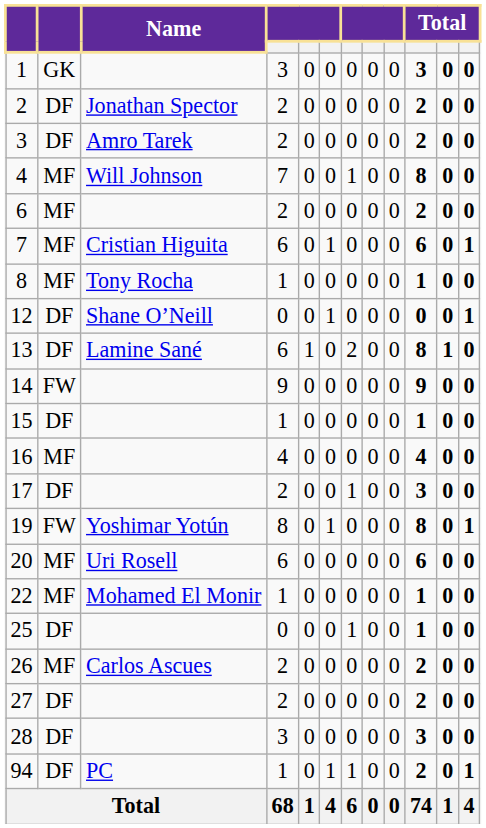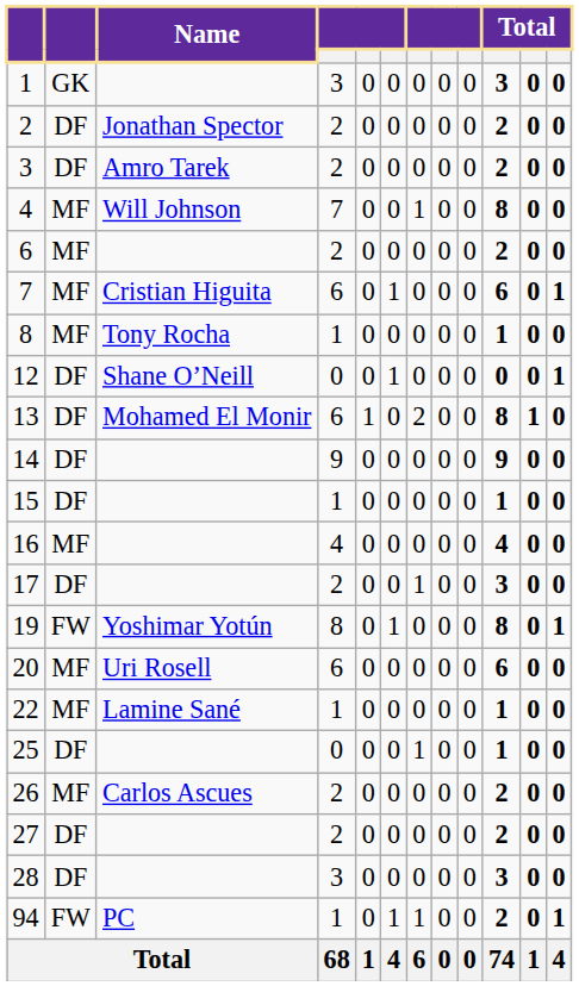 <table class="wikitable sortable" style="text-align:center;">
 <tr>
 <th rowspan="2" style="background:#5E299A; color:white; border:2px solid #F8E196;"></th>
 <th rowspan="2" style="background:#5E299A; color:white; border:2px solid #F8E196;"></th>
 <th rowspan="2" style="background:#5E299A; color:white; border:2px solid #F8E196;">Name</th>
 <th colspan="3" style="background:#5E299A; color:white; border:2px solid #F8E196;"></th>
 <th colspan="3" style="background:#5E299A; color:white; border:2px solid #F8E196;"></th>
 <th colspan="3" style="background:#5E299A; color:white; border:2px solid #F8E196;">Total</th>
 </tr>
 <tr>
 <th></th>
 <th></th>
 <th></th>
 <th></th>
 <th></th>
 <th></th>
 <th></th>
 <th></th>
 <th></th>
 </tr>
 <tr>
 <td>1</td>
 <td>GK</td>
 <td align="left"> </td>
 <td>3</td>
 <td>0</td>
 <td>0</td>
 <td>0</td>
 <td>0</td>
 <td>0</td>
 <td><strong>3</strong></td>
 <td><strong>0</strong></td>
 <td><strong>0</strong></td>
 </tr>
 <tr>
 <td>2</td>
 <td>DF</td>
 <td align="left"> <a href='#'>Jonathan Spector</a></td>
 <td>2</td>
 <td>0</td>
 <td>0</td>
 <td>0</td>
 <td>0</td>
 <td>0</td>
 <td><strong>2</strong></td>
 <td><strong>0</strong></td>
 <td><strong>0</strong></td>
 </tr>
 <tr>
 <td>3</td>
 <td>DF</td>
 <td align="left"> <a href='#'>Amro Tarek</a></td>
 <td>2</td>
 <td>0</td>
 <td>0</td>
 <td>0</td>
 <td>0</td>
 <td>0</td>
 <td><strong>2</strong></td>
 <td><strong>0</strong></td>
 <td><strong>0</strong></td>
 </tr>
 <tr>
 <td>4</td>
 <td>MF</td>
 <td align="left"> <a href='#'>Will Johnson</a></td>
 <td>7</td>
 <td>0</td>
 <td>0</td>
 <td>1</td>
 <td>0</td>
 <td>0</td>
 <td><strong>8</strong></td>
 <td><strong>0</strong></td>
 <td><strong>0</strong></td>
 </tr>
 <tr>
 <td>6</td>
 <td>MF</td>
 <td align="left"> </td>
 <td>2</td>
 <td>0</td>
 <td>0</td>
 <td>0</td>
 <td>0</td>
 <td>0</td>
 <td><strong>2</strong></td>
 <td><strong>0</strong></td>
 <td><strong>0</strong></td>
 </tr>
 <tr>
 <td>7</td>
 <td>MF</td>
 <td align="left"> <a href='#'>Cristian Higuita</a></td>
 <td>6</td>
 <td>0</td>
 <td>1</td>
 <td>0</td>
 <td>0</td>
 <td>0</td>
 <td><strong>6</strong></td>
 <td><strong>0</strong></td>
 <td><strong>1</strong></td>
 </tr>
 <tr>
 <td>8</td>
 <td>MF</td>
 <td align="left"> <a href='#'>Tony Rocha</a></td>
 <td>1</td>
 <td>0</td>
 <td>0</td>
 <td>0</td>
 <td>0</td>
 <td>0</td>
 <td><strong>1</strong></td>
 <td><strong>0</strong></td>
 <td><strong>0</strong></td>
 </tr>
 <tr>
 <td>12</td>
 <td>DF</td>
 <td align="left"> <a href='#'>Shane O’Neill</a></td>
 <td>0</td>
 <td>0</td>
 <td>1</td>
 <td>0</td>
 <td>0</td>
 <td>0</td>
 <td><strong>0</strong></td>
 <td><strong>0</strong></td>
 <td><strong>1</strong></td>
 </tr>
 <tr>
 <td>13</td>
 <td>DF</td>
-<td align="left"> <a href='#'>Lamine Sané</a></td>
+<td align="left"> <a href='#'>Mohamed El Monir</a></td>
 <td>6</td>
 <td>1</td>
 <td>0</td>
 <td>2</td>
 <td>0</td>
 <td>0</td>
 <td><strong>8</strong></td>
 <td><strong>1</strong></td>
 <td><strong>0</strong></td>
 </tr>
 <tr>
 <td>14</td>
-<td>FW</td>
+<td>DF</td>
 <td align="left"> </td>
 <td>9</td>
 <td>0</td>
 <td>0</td>
 <td>0</td>
 <td>0</td>
 <td>0</td>
 <td><strong>9</strong></td>
 <td><strong>0</strong></td>
 <td><strong>0</strong></td>
 </tr>
 <tr>
 <td>15</td>
 <td>DF</td>
 <td align="left"> </td>
 <td>1</td>
 <td>0</td>
 <td>0</td>
 <td>0</td>
 <td>0</td>
 <td>0</td>
 <td><strong>1</strong></td>
 <td><strong>0</strong></td>
 <td><strong>0</strong></td>
 </tr>
 <tr>
 <td>16</td>
 <td>MF</td>
 <td align="left"> </td>
 <td>4</td>
 <td>0</td>
 <td>0</td>
 <td>0</td>
 <td>0</td>
 <td>0</td>
 <td><strong>4</strong></td>
 <td><strong>0</strong></td>
 <td><strong>0</strong></td>
 </tr>
 <tr>
 <td>17</td>
 <td>DF</td>
 <td align="left"> </td>
 <td>2</td>
 <td>0</td>
 <td>0</td>
 <td>1</td>
 <td>0</td>
 <td>0</td>
 <td><strong>3</strong></td>
 <td><strong>0</strong></td>
 <td><strong>0</strong></td>
 </tr>
 <tr>
 <td>19</td>
 <td>FW</td>
 <td align="left"> <a href='#'>Yoshimar Yotún</a></td>
 <td>8</td>
 <td>0</td>
 <td>1</td>
 <td>0</td>
 <td>0</td>
 <td>0</td>
 <td><strong>8</strong></td>
 <td><strong>0</strong></td>
 <td><strong>1</strong></td>
 </tr>
 <tr>
 <td>20</td>
 <td>MF</td>
 <td align="left"> <a href='#'>Uri Rosell</a></td>
 <td>6</td>
 <td>0</td>
 <td>0</td>
 <td>0</td>
 <td>0</td>
 <td>0</td>
 <td><strong>6</strong></td>
 <td><strong>0</strong></td>
 <td><strong>0</strong></td>
 </tr>
 <tr>
 <td>22</td>
 <td>MF</td>
-<td align="left"> <a href='#'>Mohamed El Monir</a></td>
+<td align="left"> <a href='#'>Lamine Sané</a></td>
 <td>1</td>
 <td>0</td>
 <td>0</td>
 <td>0</td>
 <td>0</td>
 <td>0</td>
 <td><strong>1</strong></td>
 <td><strong>0</strong></td>
 <td><strong>0</strong></td>
 </tr>
 <tr>
 <td>25</td>
 <td>DF</td>
 <td align="left"> </td>
 <td>0</td>
 <td>0</td>
 <td>0</td>
 <td>1</td>
 <td>0</td>
 <td>0</td>
 <td><strong>1</strong></td>
 <td><strong>0</strong></td>
 <td><strong>0</strong></td>
 </tr>
 <tr>
 <td>26</td>
 <td>MF</td>
 <td align="left"> <a href='#'>Carlos Ascues</a></td>
 <td>2</td>
 <td>0</td>
 <td>0</td>
 <td>0</td>
 <td>0</td>
 <td>0</td>
 <td><strong>2</strong></td>
 <td><strong>0</strong></td>
 <td><strong>0</strong></td>
 </tr>
 <tr>
 <td>27</td>
 <td>DF</td>
 <td align="left"> </td>
 <td>2</td>
 <td>0</td>
 <td>0</td>
 <td>0</td>
 <td>0</td>
 <td>0</td>
 <td><strong>2</strong></td>
 <td><strong>0</strong></td>
 <td><strong>0</strong></td>
 </tr>
 <tr>
 <td>28</td>
 <td>DF</td>
 <td align="left"> </td>
 <td>3</td>
 <td>0</td>
 <td>0</td>
 <td>0</td>
 <td>0</td>
 <td>0</td>
 <td><strong>3</strong></td>
 <td><strong>0</strong></td>
 <td><strong>0</strong></td>
 </tr>
 <tr>
 <td>94</td>
-<td>DF</td>
+<td>FW</td>
 <td align="left"> <a href='#'>PC</a></td>
 <td>1</td>
 <td>0</td>
 <td>1</td>
 <td>1</td>
 <td>0</td>
 <td>0</td>
 <td><strong>2</strong></td>
 <td><strong>0</strong></td>
 <td><strong>1</strong></td>
 </tr>
 <tr>
 <th colspan="3">Total</th>
 <th>68</th>
 <th>1</th>
 <th>4</th>
 <th>6</th>
 <th>0</th>
 <th>0</th>
 <th>74</th>
 <th>1</th>
 <th>4</th>
 </tr>
 </table>
